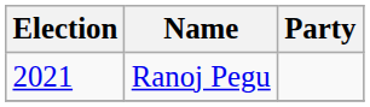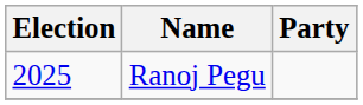 <table class="wikitable sortable">
 <tr>
 <th>Election</th>
 <th>Name</th>
 <th colspan=2>Party</th>
 </tr>
 <tr>
-<td><a href='#'>2021</a></td>
+<td><a href='#'>2025</a></td>
 <td><a href='#'>Ranoj Pegu</a></td>
 <td></td>
 </tr>
 <tr>
 </tr>
 </table>
